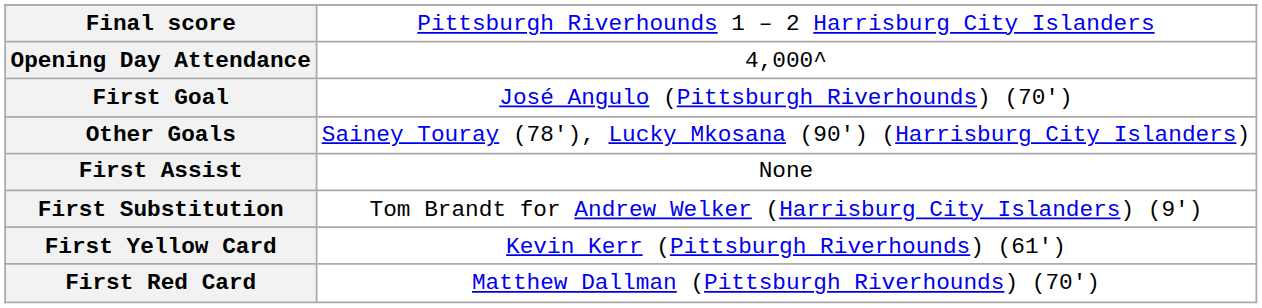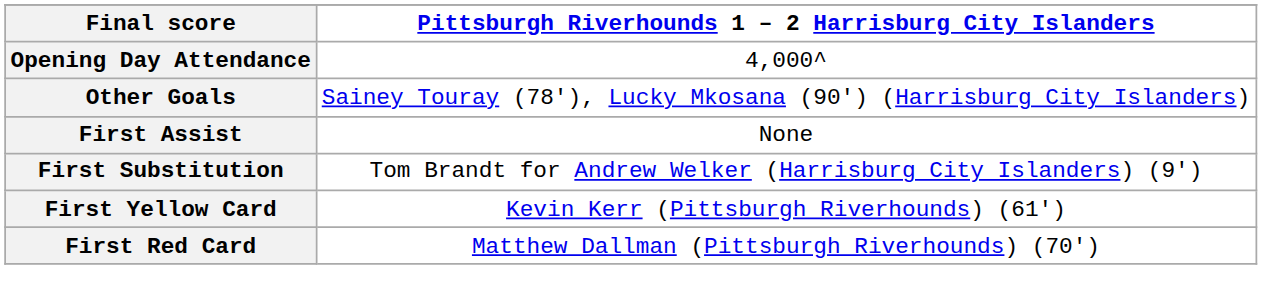 <table class="wikitable" style="margin:auto; margin-left:15px; text-align:center; background:#fff;">
 <tr style="background:#e1e1e1;">
 </tr>
 <tr>
 <th>Final score</th>
-<td><a href='#'>Pittsburgh Riverhounds</a> 1 – 2 <a href='#'>Harrisburg City Islanders</a></td>
+<td><strong><a href='#'>Pittsburgh Riverhounds</a> 1 – 2 <a href='#'>Harrisburg City Islanders</a></strong></td>
 </tr>
 <tr>
 <th>Opening Day Attendance</th>
 <td>4,000^</td>
-</tr>
-<tr>
-<th>First Goal</th>
-<td><a href='#'>José Angulo</a> (<a href='#'>Pittsburgh Riverhounds</a>) (70')</td>
 </tr>
 <tr>
 <th>Other Goals</th>
 <td><a href='#'>Sainey Touray</a> (78'), <a href='#'>Lucky Mkosana</a> (90') (<a href='#'>Harrisburg City Islanders</a>)</td>
 </tr>
 <tr>
 <th>First Assist</th>
 <td>None</td>
 </tr>
 <tr>
 <th>First Substitution</th>
 <td>Tom Brandt for <a href='#'>Andrew Welker</a> (<a href='#'>Harrisburg City Islanders</a>) (9')</td>
 </tr>
 <tr>
 <th>First Yellow Card</th>
 <td><a href='#'>Kevin Kerr</a> (<a href='#'>Pittsburgh Riverhounds</a>) (61')</td>
 </tr>
 <tr>
 <th>First Red Card</th>
 <td><a href='#'>Matthew Dallman</a> (<a href='#'>Pittsburgh Riverhounds</a>) (70')</td>
 </tr>
 </table>
